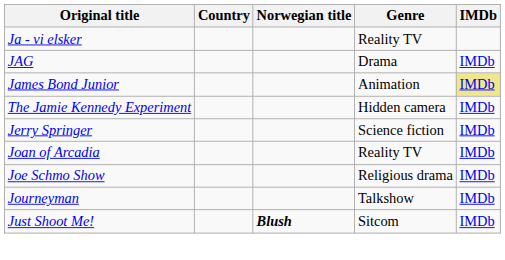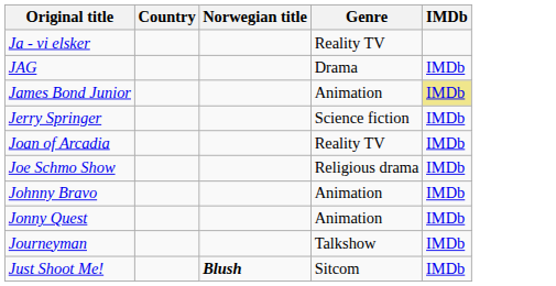 <table class="wikitable">
 <tr>
 <th>Original title</th>
 <th>Country</th>
 <th>Norwegian title</th>
 <th>Genre</th>
 <th>IMDb</th>
 </tr>
 <tr>
 <td><em><a href='#'>Ja - vi elsker</a></em></td>
 <td></td>
 <td></td>
 <td>Reality TV</td>
 <td></td>
 </tr>
 <tr>
 <td><em><a href='#'>JAG</a></em></td>
 <td></td>
 <td></td>
 <td>Drama</td>
 <td><a href='#'>IMDb</a></td>
 </tr>
 <tr>
 <td><em><a href='#'>James Bond Junior</a></em></td>
 <td></td>
 <td></td>
 <td>Animation</td>
 <td style="background: khaki;"><a href='#'>IMDb</a></td>
 </tr>
 <tr>
-<td><em><a href='#'>The Jamie Kennedy Experiment</a></em></td>
-<td></td>
-<td></td>
-<td>Hidden camera</td>
-<td><a href='#'>IMDb</a></td>
-</tr>
-<tr>
 <td><em><a href='#'>Jerry Springer</a></em></td>
 <td></td>
 <td></td>
 <td>Science fiction</td>
 <td><a href='#'>IMDb</a></td>
 </tr>
 <tr>
 <td><em><a href='#'>Joan of Arcadia</a></em></td>
 <td></td>
 <td></td>
 <td>Reality TV</td>
 <td><a href='#'>IMDb</a></td>
 </tr>
 <tr>
 <td><em><a href='#'>Joe Schmo Show</a></em></td>
 <td></td>
 <td></td>
 <td>Religious drama</td>
 <td><a href='#'>IMDb</a></td>
 </tr>
 <tr>
+<td><em><a href='#'>Johnny Bravo</a></em></td>
+<td></td>
+<td></td>
+<td>Animation</td>
+<td><a href='#'>IMDb</a></td>
+</tr>
+<tr>
+<td><em><a href='#'>Jonny Quest</a></em></td>
+<td></td>
+<td></td>
+<td>Animation</td>
+<td><a href='#'>IMDb</a></td>
+</tr>
+<tr>
 <td><em><a href='#'>Journeyman</a></em></td>
 <td></td>
 <td></td>
 <td>Talkshow</td>
 <td><a href='#'>IMDb</a></td>
 </tr>
 <tr>
 <td><em><a href='#'>Just Shoot Me!</a></em></td>
 <td></td>
 <td><strong><em>Blush</em></strong></td>
 <td>Sitcom</td>
 <td><a href='#'>IMDb</a></td>
 </tr>
 </table>
